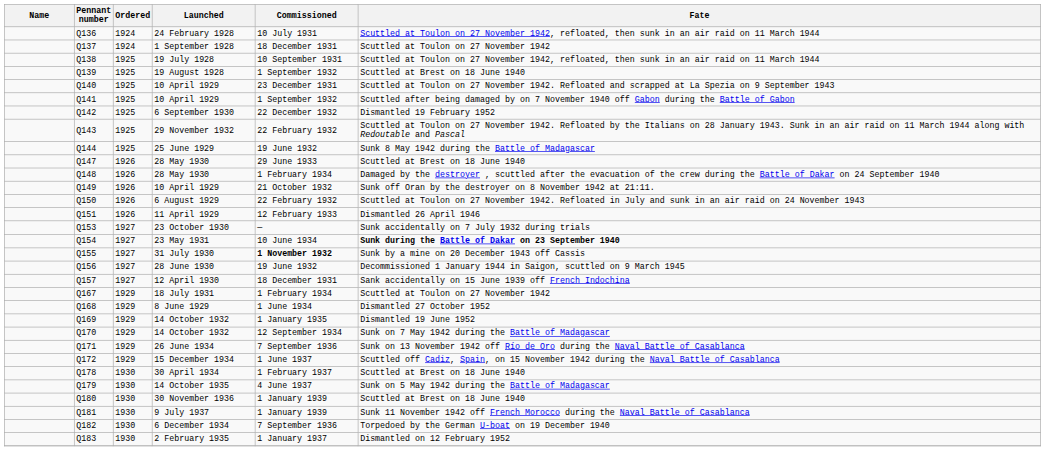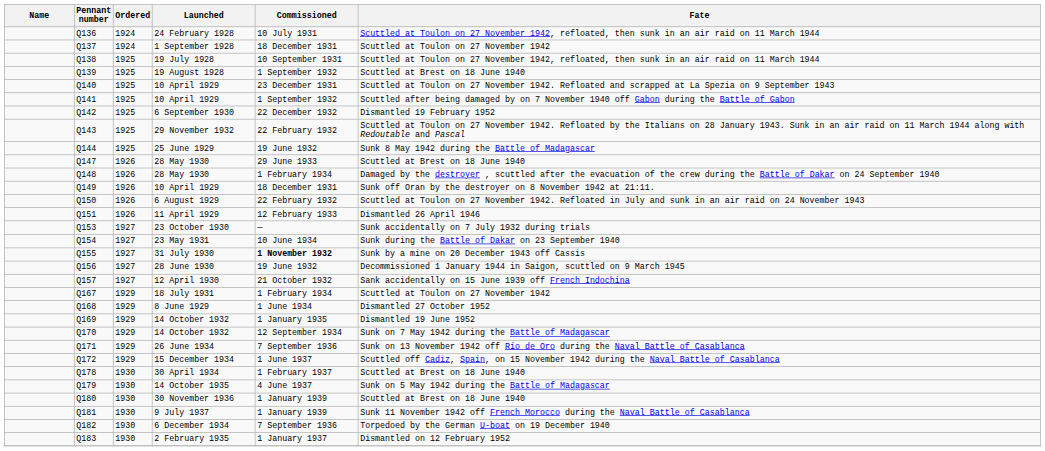 <table class="sortable wikitable" style="font-size:97%;">
 <tr>
 <th width=100>Name</th>
 <th>Pennant<br>number</th>
 <th>Ordered</th>
 <th width=150>Launched</th>
 <th width=150>Commissioned</th>
 <th>Fate</th>
 </tr>
 <tr>
 <td></td>
 <td>Q136</td>
 <td>1924</td>
 <td>24 February 1928</td>
 <td>10 July 1931</td>
 <td><a href='#'>Scuttled at Toulon on 27 November 1942</a>, refloated, then sunk in an air raid on 11 March 1944</td>
 </tr>
 <tr>
 <td></td>
 <td>Q137</td>
 <td>1924</td>
 <td>1 September 1928</td>
 <td>18 December 1931</td>
 <td>Scuttled at Toulon on 27 November 1942</td>
 </tr>
 <tr>
 <td></td>
 <td>Q138</td>
 <td>1925</td>
 <td>19 July 1928</td>
 <td>10 September 1931</td>
 <td>Scuttled at Toulon on 27 November 1942, refloated, then sunk in an air raid on 11 March 1944</td>
 </tr>
 <tr>
 <td></td>
 <td>Q139</td>
 <td>1925</td>
 <td>19 August 1928</td>
 <td>1 September 1932</td>
 <td>Scuttled at Brest on 18 June 1940</td>
 </tr>
 <tr>
 <td></td>
 <td>Q140</td>
 <td>1925</td>
 <td>10 April 1929</td>
 <td>23 December 1931</td>
 <td>Scuttled at Toulon on 27 November 1942. Refloated and scrapped at La Spezia on 9 September 1943</td>
 </tr>
 <tr>
 <td></td>
 <td>Q141</td>
 <td>1925</td>
 <td>10 April 1929</td>
 <td>1 September 1932</td>
 <td>Scuttled after being damaged by  on 7 November 1940 off <a href='#'>Gabon</a> during the <a href='#'>Battle of Gabon</a></td>
 </tr>
 <tr>
 <td></td>
 <td>Q142</td>
 <td>1925</td>
 <td>6 September 1930</td>
 <td>22 December 1932</td>
 <td>Dismantled 19 February 1952</td>
 </tr>
 <tr>
 <td></td>
 <td>Q143</td>
 <td>1925</td>
 <td>29 November 1932</td>
 <td>22 February 1932</td>
 <td>Scuttled at Toulon on 27 November 1942. Refloated by the Italians on 28 January 1943. Sunk in an air raid on 11 March 1944 along with <em>Redoutable</em> and <em>Pascal</em></td>
 </tr>
 <tr>
 <td></td>
 <td>Q144</td>
 <td>1925</td>
 <td>25 June 1929</td>
 <td>19 June 1932</td>
 <td>Sunk 8 May 1942 during the <a href='#'>Battle of Madagascar</a></td>
 </tr>
 <tr>
 <td></td>
 <td>Q147</td>
 <td>1926</td>
 <td>28 May 1930</td>
 <td>29 June 1933</td>
 <td>Scuttled at Brest on 18 June 1940</td>
 </tr>
 <tr>
 <td></td>
 <td>Q148</td>
 <td>1926</td>
 <td>28 May 1930</td>
 <td>1 February 1934</td>
 <td>Damaged by the <a href='#'>destroyer</a> , scuttled after the evacuation of the crew during the <a href='#'>Battle of Dakar</a> on 24 September 1940</td>
 </tr>
 <tr>
 <td></td>
 <td>Q149</td>
 <td>1926</td>
 <td>10 April 1929</td>
-<td>21 October 1932</td>
+<td>18 December 1931</td>
 <td>Sunk off Oran by the destroyer   on 8 November 1942 at 21:11.</td>
 </tr>
 <tr>
 <td></td>
 <td>Q150</td>
 <td>1926</td>
 <td>6 August 1929</td>
 <td>22 February 1932</td>
 <td>Scuttled at Toulon on 27 November 1942. Refloated in July and sunk in an air raid on 24 November 1943</td>
 </tr>
 <tr>
 <td></td>
 <td>Q151</td>
 <td>1926</td>
 <td>11 April 1929</td>
 <td>12 February 1933</td>
 <td>Dismantled 26 April 1946</td>
 </tr>
 <tr>
 <td></td>
 <td>Q153</td>
 <td>1927</td>
 <td>23 October 1930</td>
 <td>—</td>
 <td>Sunk accidentally on 7 July 1932 during trials</td>
 </tr>
 <tr>
 <td></td>
 <td>Q154</td>
 <td>1927</td>
 <td>23 May 1931</td>
 <td>10 June 1934</td>
-<td><strong>Sunk during the <a href='#'>Battle of Dakar</a> on 23 September 1940</strong></td>
+<td>Sunk during the <a href='#'>Battle of Dakar</a> on 23 September 1940</td>
 </tr>
 <tr>
 <td></td>
 <td>Q155</td>
 <td>1927</td>
 <td>31 July 1930</td>
 <td><strong>1 November 1932</strong></td>
 <td>Sunk by a mine on 20 December 1943 off Cassis</td>
 </tr>
 <tr>
 <td></td>
 <td>Q156</td>
 <td>1927</td>
 <td>28 June 1930</td>
 <td>19 June 1932</td>
 <td>Decommissioned 1 January 1944 in Saigon, scuttled on 9 March 1945</td>
 </tr>
 <tr>
 <td></td>
 <td>Q157</td>
 <td>1927</td>
 <td>12 April 1930</td>
-<td>18 December 1931</td>
+<td>21 October 1932</td>
 <td>Sank accidentally on 15 June 1939 off <a href='#'>French Indochina</a></td>
 </tr>
 <tr>
 <td></td>
 <td>Q167</td>
 <td>1929</td>
 <td>18 July 1931</td>
 <td>1 February 1934</td>
 <td>Scuttled at Toulon on 27 November 1942</td>
 </tr>
 <tr>
 <td></td>
 <td>Q168</td>
 <td>1929</td>
 <td>8 June 1929</td>
 <td>1 June 1934</td>
 <td>Dismantled 27 October 1952</td>
 </tr>
 <tr>
 <td></td>
 <td>Q169</td>
 <td>1929</td>
 <td>14 October 1932</td>
 <td>1 January 1935</td>
 <td>Dismantled 19 June 1952</td>
 </tr>
 <tr>
 <td></td>
 <td>Q170</td>
 <td>1929</td>
 <td>14 October 1932</td>
 <td>12 September 1934</td>
 <td>Sunk on 7 May 1942 during the <a href='#'>Battle of Madagascar</a></td>
 </tr>
 <tr>
 <td></td>
 <td>Q171</td>
 <td>1929</td>
 <td>26 June 1934</td>
 <td>7 September 1936</td>
 <td>Sunk on 13 November 1942 off <a href='#'>Río de Oro</a> during the <a href='#'>Naval Battle of Casablanca</a></td>
 </tr>
 <tr>
 <td></td>
 <td>Q172</td>
 <td>1929</td>
 <td>15 December 1934</td>
 <td>1 June 1937</td>
 <td>Scuttled off <a href='#'>Cadiz</a>, <a href='#'>Spain</a>, on 15 November 1942 during the <a href='#'>Naval Battle of Casablanca</a></td>
 </tr>
 <tr>
 <td></td>
 <td>Q178</td>
 <td>1930</td>
 <td>30 April 1934</td>
 <td>1 February 1937</td>
 <td>Scuttled at Brest on 18 June 1940</td>
 </tr>
 <tr>
 <td></td>
 <td>Q179</td>
 <td>1930</td>
 <td>14 October 1935</td>
 <td>4 June 1937</td>
 <td>Sunk on 5 May 1942 during the <a href='#'>Battle of Madagascar</a></td>
 </tr>
 <tr>
 <td></td>
 <td>Q180</td>
 <td>1930</td>
 <td>30 November 1936</td>
 <td>1 January 1939</td>
 <td>Scuttled at Brest on 18 June 1940</td>
 </tr>
 <tr>
 <td></td>
 <td>Q181</td>
 <td>1930</td>
 <td>9 July 1937</td>
 <td>1 January 1939</td>
 <td>Sunk 11 November 1942 off <a href='#'>French Morocco</a> during the <a href='#'>Naval Battle of Casablanca</a></td>
 </tr>
 <tr>
 <td></td>
 <td>Q182</td>
 <td>1930</td>
 <td>6 December 1934</td>
 <td>7 September 1936</td>
 <td>Torpedoed by the German <a href='#'>U-boat</a>  on 19 December 1940</td>
 </tr>
 <tr>
 <td></td>
 <td>Q183</td>
 <td>1930</td>
 <td>2 February 1935</td>
 <td>1 January 1937</td>
 <td>Dismantled on 12 February 1952</td>
 </tr>
 <tr>
 </tr>
 </table>
